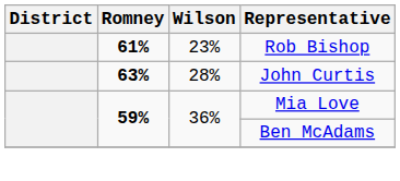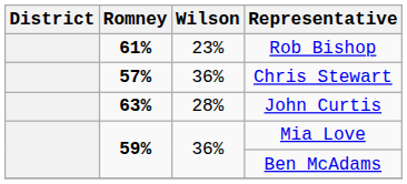 <table class=wikitable>
 <tr>
 <th>District</th>
 <th>Romney</th>
 <th>Wilson</th>
 <th>Representative</th>
 </tr>
 <tr align=center>
 <th></th>
 <td><strong>61%</strong></td>
 <td>23%</td>
 <td><a href='#'>Rob Bishop</a></td>
+</tr>
+<tr align=center>
+<th></th>
+<td><strong>57%</strong></td>
+<td>36%</td>
+<td><a href='#'>Chris Stewart</a></td>
 </tr>
 <tr align=center>
 <th></th>
 <td><strong>63%</strong></td>
 <td>28%</td>
 <td><a href='#'>John Curtis</a></td>
 </tr>
 <tr align=center>
 <th rowspan=2 ></th>
 <td rowspan=2><strong>59%</strong></td>
 <td rowspan=2>36%</td>
 <td><a href='#'>Mia Love</a></td>
 </tr>
 <tr align=center>
 <td><a href='#'>Ben McAdams</a></td>
 </tr>
 <tr align=center>
 </tr>
 </table>
